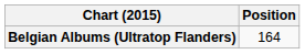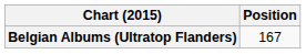 <table class="wikitable plainrowheaders" style="text-align:center">
 <tr>
 <th scope="col">Chart (2015)</th>
 <th scope="col">Position</th>
 </tr>
 <tr>
 <th scope="row">Belgian Albums (Ultratop Flanders)</th>
-<td>164</td>
+<td>167</td>
 </tr>
 </table>
